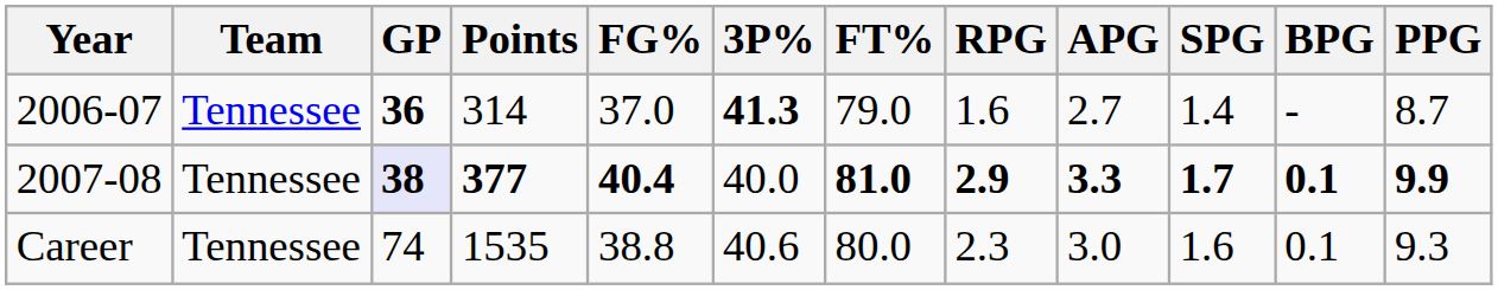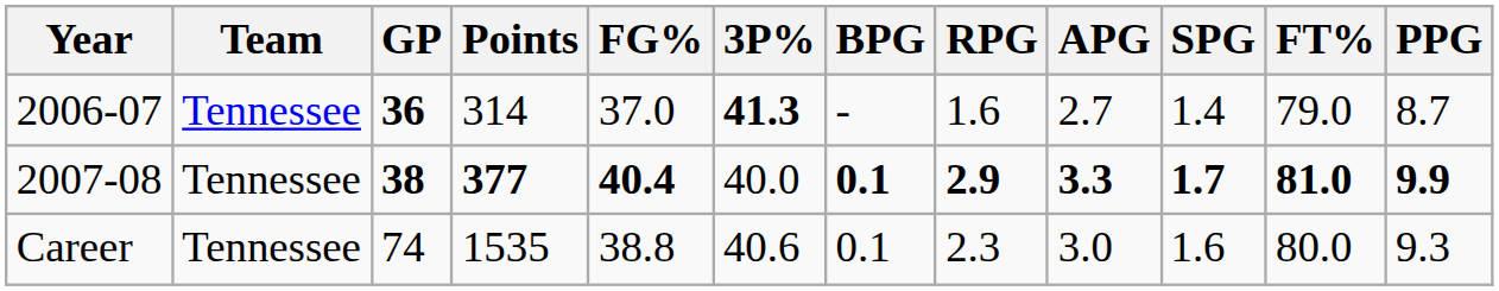 <table class="wikitable">
 <tr>
 <th>Year</th>
 <th>Team</th>
 <th>GP</th>
 <th>Points</th>
 <th>FG%</th>
 <th>3P%</th>
-<th>FT%</th>
+<th>BPG</th>
 <th>RPG</th>
 <th>APG</th>
 <th>SPG</th>
-<th>BPG</th>
+<th>FT%</th>
 <th>PPG</th>
 </tr>
 <tr>
 <td>2006-07</td>
 <td><a href='#'>Tennessee</a></td>
 <td><strong>36</strong></td>
 <td>314</td>
 <td>37.0</td>
 <td><strong>41.3</strong></td>
-<td>79.0</td>
+<td>-</td>
 <td>1.6</td>
 <td>2.7</td>
 <td>1.4</td>
-<td>-</td>
+<td>79.0</td>
 <td>8.7</td>
 </tr>
 <tr>
 <td>2007-08</td>
 <td>Tennessee</td>
-<td style="background: lavender;"><strong>38</strong></td>
+<td><strong>38</strong></td>
 <td><strong>377</strong></td>
 <td><strong>40.4</strong></td>
 <td>40.0</td>
-<td><strong>81.0</strong></td>
+<td><strong>0.1</strong></td>
 <td><strong>2.9</strong></td>
 <td><strong>3.3</strong></td>
 <td><strong>1.7</strong></td>
-<td><strong>0.1</strong></td>
+<td><strong>81.0</strong></td>
 <td><strong>9.9</strong></td>
 </tr>
 <tr>
 <td>Career</td>
 <td>Tennessee</td>
 <td>74</td>
 <td>1535</td>
 <td>38.8</td>
 <td>40.6</td>
-<td>80.0</td>
+<td>0.1</td>
 <td>2.3</td>
 <td>3.0</td>
 <td>1.6</td>
-<td>0.1</td>
+<td>80.0</td>
 <td>9.3</td>
 </tr>
 </table>
